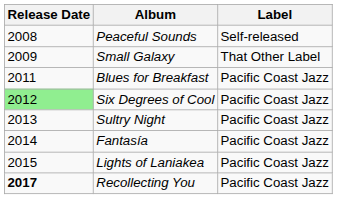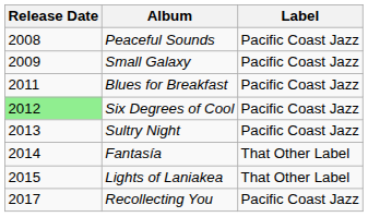 <table class="wikitable">
 <tr>
 <th>Release Date</th>
 <th>Album</th>
 <th>Label</th>
 </tr>
 <tr>
 <td>2008</td>
 <td><em>Peaceful Sounds</em></td>
-<td>Self-released</td>
+<td>Pacific Coast Jazz</td>
 </tr>
 <tr>
 <td>2009</td>
 <td><em>Small Galaxy</em></td>
-<td>That Other Label</td>
+<td>Pacific Coast Jazz</td>
 </tr>
 <tr>
 <td>2011</td>
 <td><em>Blues for Breakfast</em></td>
 <td>Pacific Coast Jazz</td>
 </tr>
 <tr>
 <td style="background: lightgreen;">2012</td>
 <td><em>Six Degrees of Cool</em></td>
 <td>Pacific Coast Jazz</td>
 </tr>
 <tr>
 <td>2013</td>
 <td><em>Sultry Night</em></td>
 <td>Pacific Coast Jazz</td>
 </tr>
 <tr>
 <td>2014</td>
 <td><em>Fantasía</em></td>
-<td>Pacific Coast Jazz</td>
+<td>That Other Label</td>
 </tr>
 <tr>
 <td>2015</td>
 <td><em>Lights of Laniakea</em></td>
-<td>Pacific Coast Jazz</td>
+<td>That Other Label</td>
 </tr>
 <tr>
-<td><strong>2017</strong></td>
+<td>2017</td>
 <td><em>Recollecting You</em></td>
 <td>Pacific Coast Jazz</td>
 </tr>
 </table>
